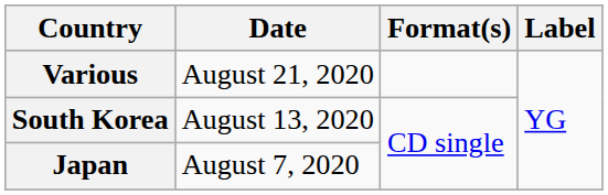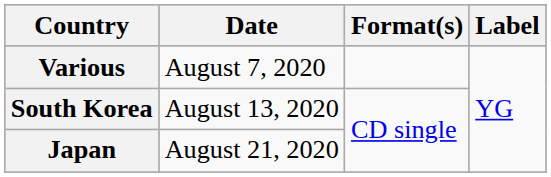 <table class="wikitable plainrowheaders" border="1">
 <tr>
 <th>Country</th>
 <th>Date</th>
 <th>Format(s)</th>
 <th>Label</th>
 </tr>
 <tr>
 <th scope="row">Various</th>
-<td>August 21, 2020</td>
+<td>August 7, 2020</td>
 <td></td>
 <td rowspan="3"><a href='#'>YG</a></td>
 </tr>
 <tr>
 <th scope="row">South Korea</th>
 <td>August 13, 2020</td>
 <td rowspan="2"><a href='#'>CD single</a></td>
 </tr>
 <tr>
 <th scope="row">Japan</th>
-<td>August 7, 2020</td>
+<td>August 21, 2020</td>
 </tr>
 </table>
